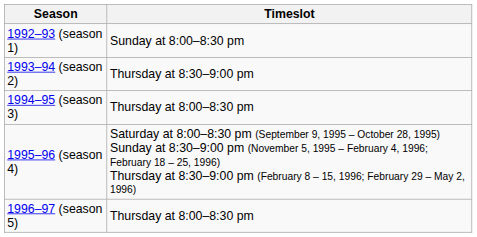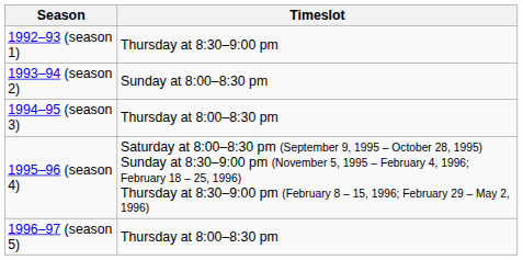 <table class="wikitable">
 <tr>
 <th>Season</th>
 <th>Timeslot</th>
 </tr>
 <tr>
 <td><a href='#'>1992–93</a> (season 1)</td>
-<td>Sunday at 8:00–8:30 pm</td>
+<td>Thursday at 8:30–9:00 pm</td>
 </tr>
 <tr>
 <td><a href='#'>1993–94</a> (season 2)</td>
-<td>Thursday at 8:30–9:00 pm</td>
+<td>Sunday at 8:00–8:30 pm</td>
 </tr>
 <tr>
 <td><a href='#'>1994–95</a> (season 3)</td>
 <td>Thursday at 8:00–8:30 pm</td>
 </tr>
 <tr>
 <td><a href='#'>1995–96</a> (season 4)</td>
 <td>Saturday at 8:00–8:30 pm <small>(September 9, 1995 – October 28, 1995)</small><br>Sunday at 8:30–9:00 pm <small>(November 5, 1995 – February 4, 1996; February 18 – 25, 1996)</small><br>Thursday at 8:30–9:00 pm <small>(February 8 – 15, 1996; February 29 – May 2, 1996)</small></td>
 </tr>
 <tr>
 <td><a href='#'>1996–97</a> (season 5)</td>
 <td>Thursday at 8:00–8:30 pm</td>
 </tr>
 </table>
